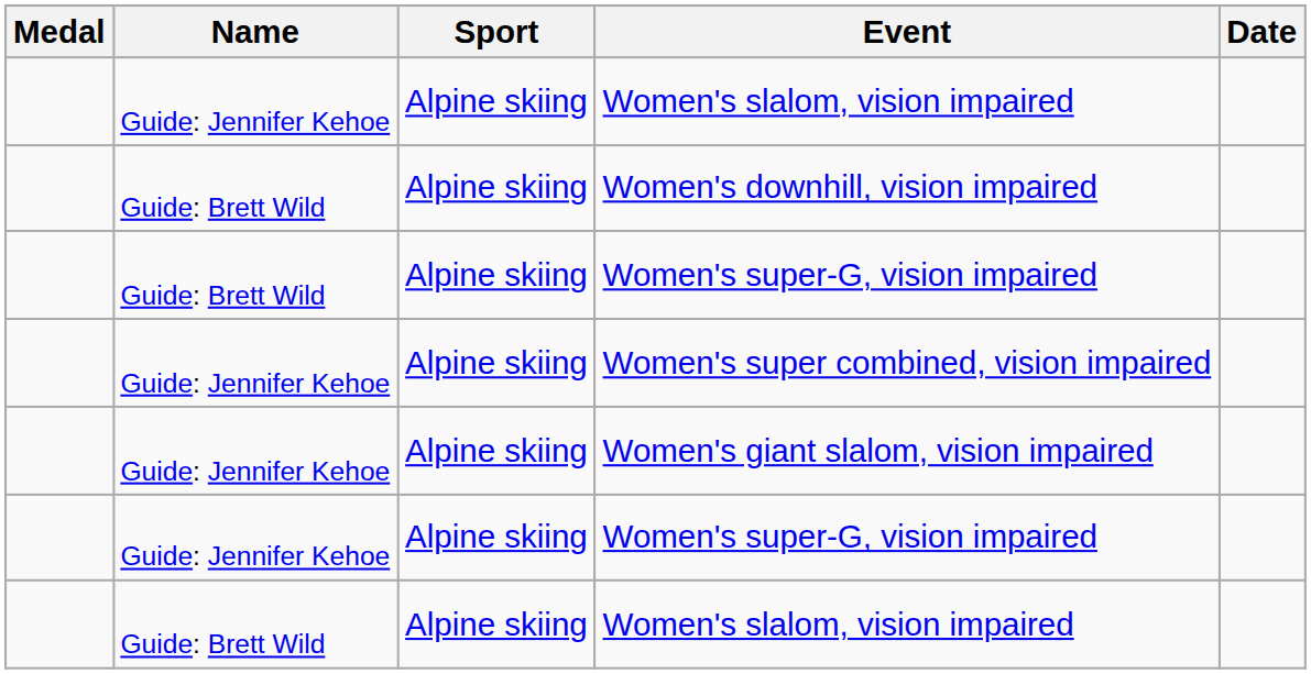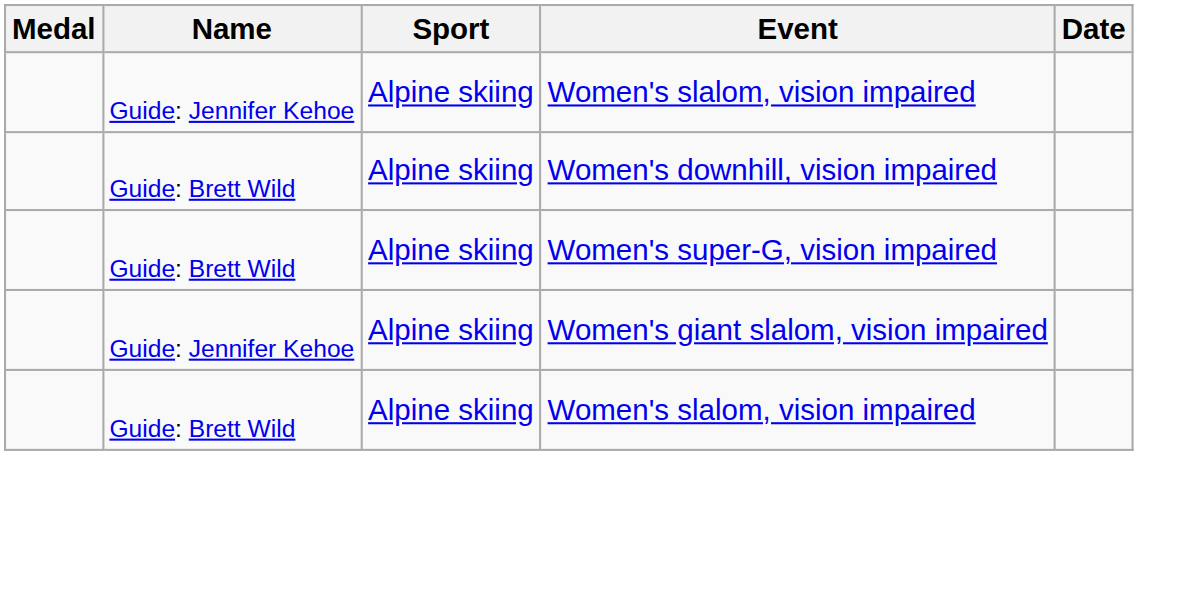 <table class="wikitable sortable" style="font-size: 90%">
 <tr>
 <th>Medal</th>
 <th>Name</th>
 <th>Sport</th>
 <th>Event</th>
 <th>Date</th>
 </tr>
 <tr>
 <td></td>
 <td><br><small><a href='#'>Guide</a>: <a href='#'>Jennifer Kehoe</a></small></td>
 <td><a href='#'>Alpine skiing</a></td>
 <td><a href='#'>Women's slalom, vision impaired</a></td>
 <td></td>
 </tr>
 <tr>
 <td></td>
 <td><br><small><a href='#'>Guide</a>: <a href='#'>Brett Wild</a></small></td>
 <td><a href='#'>Alpine skiing</a></td>
 <td><a href='#'>Women's downhill, vision impaired</a></td>
 <td></td>
 </tr>
 <tr>
 <td></td>
 <td><br><small><a href='#'>Guide</a>: <a href='#'>Brett Wild</a></small></td>
 <td><a href='#'>Alpine skiing</a></td>
 <td><a href='#'>Women's super-G, vision impaired</a></td>
 <td></td>
 </tr>
 <tr>
 <td></td>
 <td><br><small><a href='#'>Guide</a>: <a href='#'>Jennifer Kehoe</a></small></td>
 <td><a href='#'>Alpine skiing</a></td>
-<td><a href='#'>Women's super combined, vision impaired</a></td>
-<td></td>
-</tr>
-<tr>
-<td></td>
-<td><br><small><a href='#'>Guide</a>: <a href='#'>Jennifer Kehoe</a></small></td>
-<td><a href='#'>Alpine skiing</a></td>
 <td><a href='#'>Women's giant slalom, vision impaired</a></td>
-<td></td>
-</tr>
-<tr>
-<td></td>
-<td><br><small><a href='#'>Guide</a>: <a href='#'>Jennifer Kehoe</a></small></td>
-<td><a href='#'>Alpine skiing</a></td>
-<td><a href='#'>Women's super-G, vision impaired</a></td>
 <td></td>
 </tr>
 <tr>
 <td></td>
 <td><br><small><a href='#'>Guide</a>: <a href='#'>Brett Wild</a></small></td>
 <td><a href='#'>Alpine skiing</a></td>
 <td><a href='#'>Women's slalom, vision impaired</a></td>
 <td></td>
 </tr>
 </table>
